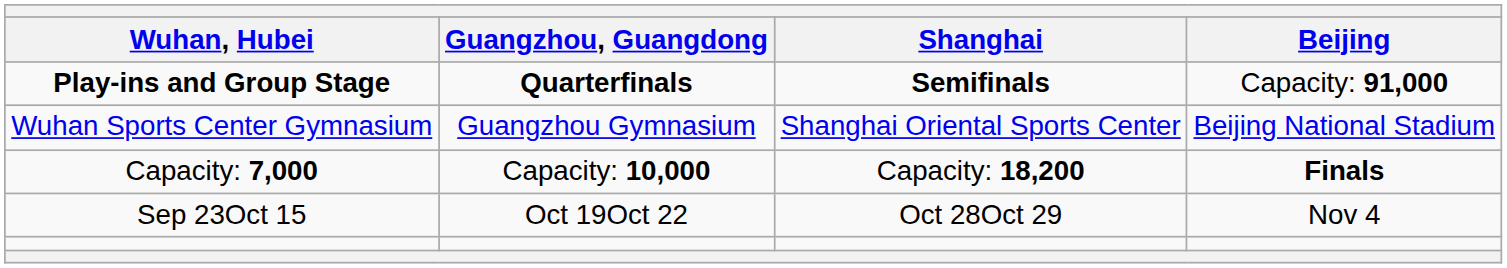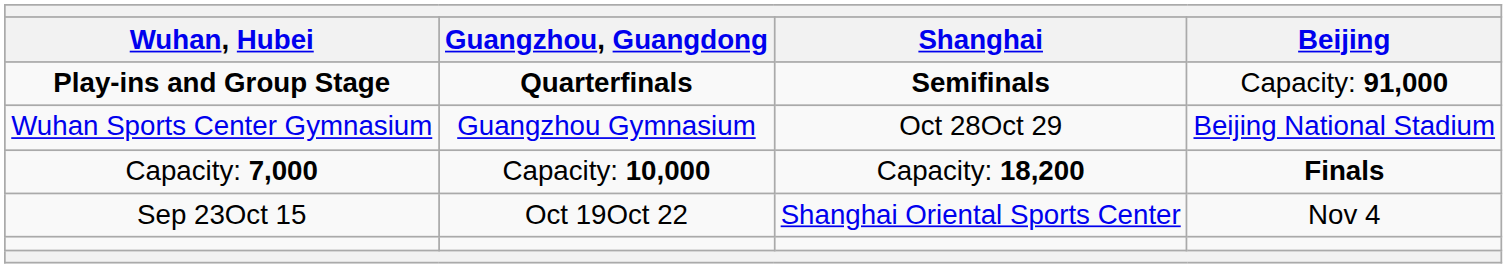 <table class="wikitable" style="text-align:center">
 <tr>
 <th colspan="4"></th>
 </tr>
 <tr>
 <th><a href='#'>Wuhan</a>, <a href='#'>Hubei</a></th>
 <th><a href='#'>Guangzhou</a>, <a href='#'>Guangdong</a></th>
 <th><a href='#'>Shanghai</a></th>
 <th><a href='#'>Beijing</a></th>
 </tr>
 <tr>
 <td><strong>Play-ins and Group Stage</strong></td>
 <td><strong>Quarterfinals</strong></td>
 <td><strong>Semifinals</strong></td>
 <td>Capacity: <strong>91,000</strong></td>
 </tr>
 <tr>
 <td><a href='#'>Wuhan Sports Center Gymnasium</a></td>
 <td><a href='#'>Guangzhou Gymnasium</a></td>
-<td><a href='#'>Shanghai Oriental Sports Center</a></td>
+<td>Oct 28Oct 29</td>
 <td><a href='#'>Beijing National Stadium</a></td>
 </tr>
 <tr>
 <td>Capacity: <strong>7,000</strong></td>
 <td>Capacity: <strong>10,000</strong></td>
 <td>Capacity: <strong>18,200</strong></td>
 <td><strong>Finals</strong></td>
 </tr>
 <tr>
 <td>Sep 23Oct 15</td>
 <td>Oct 19Oct 22</td>
-<td>Oct 28Oct 29</td>
+<td><a href='#'>Shanghai Oriental Sports Center</a></td>
 <td>Nov 4</td>
 </tr>
 <tr>
 <td></td>
 <td></td>
 <td></td>
 <td></td>
 </tr>
 <tr>
 <th colspan="4"></th>
 </tr>
 </table>
